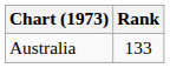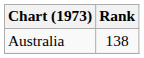 <table class="wikitable">
 <tr>
 <th>Chart (1973)</th>
 <th style="text-align:center;">Rank</th>
 </tr>
 <tr>
 <td>Australia </td>
-<td style="text-align:center;">133</td>
+<td style="text-align:center;">138</td>
 </tr>
 <tr>
 </tr>
 </table>
